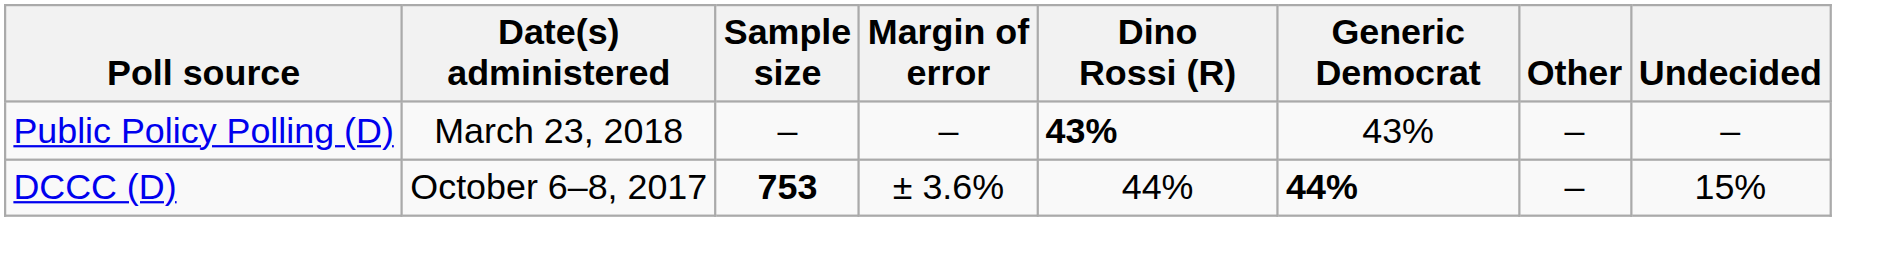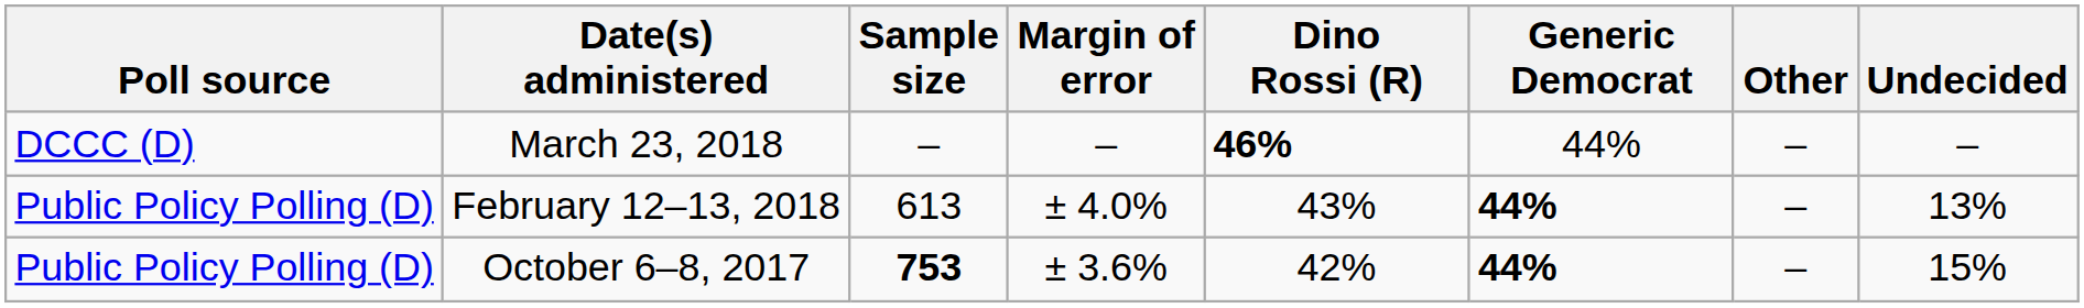 <table class="wikitable">
 <tr valign= bottom>
 <th>Poll source</th>
 <th>Date(s)<br>administered</th>
 <th>Sample<br>size</th>
 <th>Margin of<br>error</th>
 <th style="width:100px;">Dino<br>Rossi (R)</th>
 <th style="width:100px;">Generic<br>Democrat</th>
 <th>Other</th>
 <th>Undecided</th>
 </tr>
 <tr>
-<td><a href='#'>Public Policy Polling (D)</a></td>
+<td><a href='#'>DCCC (D)</a></td>
 <td align=center>March 23, 2018</td>
 <td align=center>–</td>
 <td align=center>–</td>
-<td><strong>43%</strong></td>
-<td align=center>43%</td>
+<td><strong>46%</strong></td>
+<td align=center>44%</td>
 <td align=center>–</td>
 <td align=center>–</td>
 </tr>
 <tr>
-<td><a href='#'>DCCC (D)</a></td>
+<td><a href='#'>Public Policy Polling (D)</a></td>
+<td align=center>February 12–13, 2018</td>
+<td align=center>613</td>
+<td align=center>± 4.0%</td>
+<td align=center>43%</td>
+<td><strong>44%</strong></td>
+<td align=center>–</td>
+<td align=center>13%</td>
+</tr>
+<tr>
+<td><a href='#'>Public Policy Polling (D)</a></td>
 <td align=center>October 6–8, 2017</td>
 <td align=center><strong>753</strong></td>
 <td align=center>± 3.6%</td>
-<td align=center>44%</td>
+<td align=center>42%</td>
 <td><strong>44%</strong></td>
 <td align=center>–</td>
 <td align=center>15%</td>
 </tr>
 </table>
